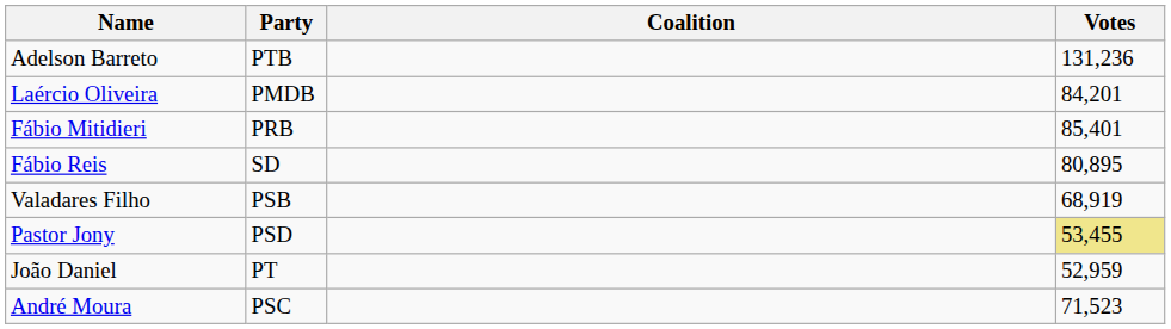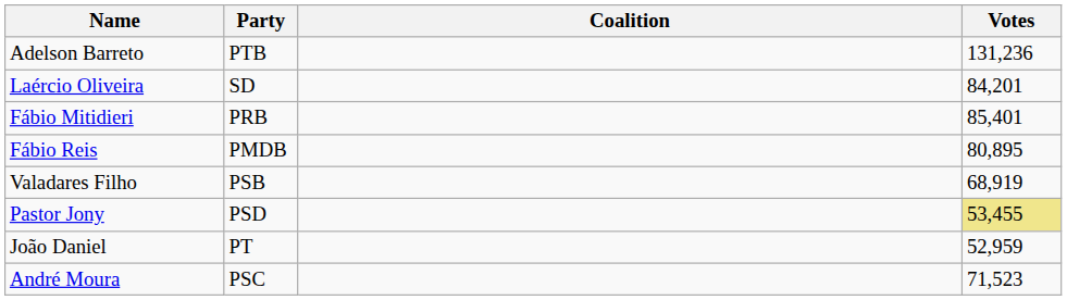 <table class="wikitable sortable">
 <tr>
 <th style="width:165px;">Name</th>
 <th style="width:50px;">Party</th>
 <th style="width:515px;">Coalition</th>
 <th style="width:70px;">Votes</th>
 </tr>
 <tr>
 <td>Adelson Barreto</td>
 <td>PTB</td>
 <td></td>
 <td>131,236</td>
 </tr>
 <tr>
 <td><a href='#'>Laércio Oliveira</a></td>
-<td>PMDB</td>
+<td>SD</td>
 <td></td>
 <td>84,201</td>
 </tr>
 <tr>
 <td><a href='#'>Fábio Mitidieri</a></td>
 <td>PRB</td>
 <td></td>
 <td>85,401</td>
 </tr>
 <tr>
 <td><a href='#'>Fábio Reis</a></td>
-<td>SD</td>
+<td>PMDB</td>
 <td></td>
 <td>80,895</td>
 </tr>
 <tr>
 <td>Valadares Filho</td>
 <td>PSB</td>
 <td></td>
 <td>68,919</td>
 </tr>
 <tr>
 <td><a href='#'>Pastor Jony</a></td>
 <td>PSD</td>
 <td></td>
 <td style="background: khaki;">53,455</td>
 </tr>
 <tr>
 <td>João Daniel</td>
 <td>PT</td>
 <td></td>
 <td>52,959</td>
 </tr>
 <tr>
 <td><a href='#'>André Moura</a></td>
 <td>PSC</td>
 <td></td>
 <td>71,523</td>
 </tr>
 </table>
